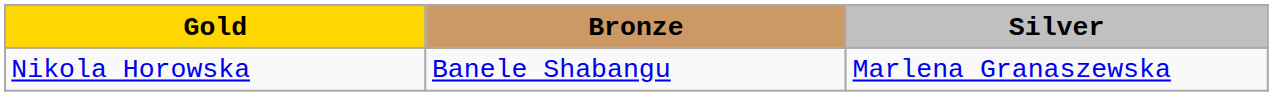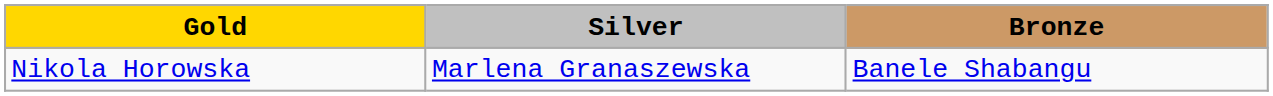 <table class="wikitable" style="text-align:left">
 <tr align="center">
 <td width=200 bgcolor=gold><strong>Gold</strong></td>
+<td width=200 bgcolor=silver><strong>Silver</strong></td>
 <td width=200 bgcolor=CC9966><strong>Bronze</strong></td>
-<td width=200 bgcolor=silver><strong>Silver</strong></td>
 </tr>
 <tr>
 <td><a href='#'>Nikola Horowska</a><br></td>
+<td><a href='#'>Marlena Granaszewska</a><br></td>
 <td><a href='#'>Banele Shabangu</a><br></td>
-<td><a href='#'>Marlena Granaszewska</a><br></td>
 </tr>
 </table>
